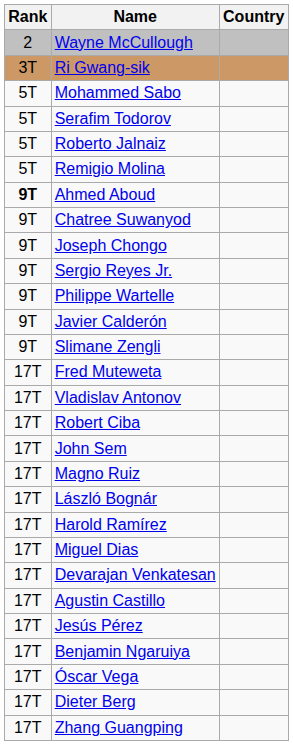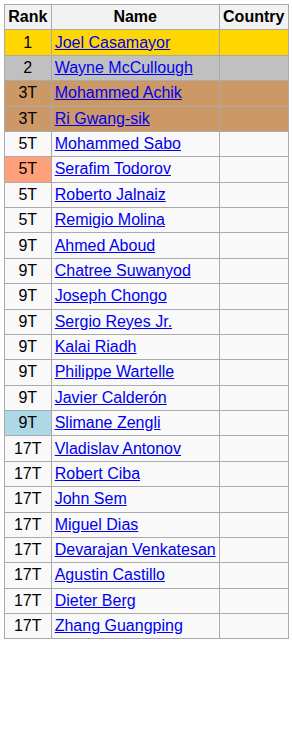 <table class="wikitable sortable" style="text-align:center">
 <tr>
 <th>Rank</th>
 <th>Name</th>
 <th>Country</th>
 </tr>
+<tr bgcolor=gold>
+<td>1</td>
+<td align="left"><a href='#'>Joel Casamayor</a></td>
+<td align="left"></td>
+</tr>
 <tr bgcolor=silver>
 <td>2</td>
 <td align="left"><a href='#'>Wayne McCullough</a></td>
+<td align="left"></td>
+</tr>
+<tr bgcolor=#CC9966>
+<td>3T</td>
+<td align="left"><a href='#'>Mohammed Achik</a></td>
 <td align="left"></td>
 </tr>
 <tr bgcolor=#CC9966>
 <td>3T</td>
 <td align="left"><a href='#'>Ri Gwang-sik</a></td>
 <td align="left"></td>
 </tr>
 <tr>
 <td>5T</td>
 <td align="left"><a href='#'>Mohammed Sabo</a></td>
 <td align="left"></td>
 </tr>
 <tr>
-<td>5T</td>
+<td style="background: lightsalmon;">5T</td>
 <td align="left"><a href='#'>Serafim Todorov</a></td>
 <td align="left"></td>
 </tr>
 <tr>
 <td>5T</td>
 <td align="left"><a href='#'>Roberto Jalnaiz</a></td>
 <td align="left"></td>
 </tr>
 <tr>
 <td>5T</td>
 <td align="left"><a href='#'>Remigio Molina</a></td>
 <td align="left"></td>
 </tr>
 <tr>
-<td><strong>9T</strong></td>
+<td>9T</td>
 <td align="left"><a href='#'>Ahmed Aboud</a></td>
 <td align="left"></td>
 </tr>
 <tr>
 <td>9T</td>
 <td align="left"><a href='#'>Chatree Suwanyod</a></td>
 <td align="left"></td>
 </tr>
 <tr>
 <td>9T</td>
 <td align="left"><a href='#'>Joseph Chongo</a></td>
 <td align="left"></td>
 </tr>
 <tr>
 <td>9T</td>
 <td align="left"><a href='#'>Sergio Reyes Jr.</a></td>
 <td align="left"></td>
 </tr>
 <tr>
 <td>9T</td>
+<td align="left"><a href='#'>Kalai Riadh</a></td>
+<td align="left"></td>
+</tr>
+<tr>
+<td>9T</td>
 <td align="left"><a href='#'>Philippe Wartelle</a></td>
 <td align="left"></td>
 </tr>
 <tr>
 <td>9T</td>
 <td align="left"><a href='#'>Javier Calderón</a></td>
 <td align="left"></td>
 </tr>
 <tr>
-<td>9T</td>
+<td style="background: lightblue;">9T</td>
 <td align="left"><a href='#'>Slimane Zengli</a></td>
-<td align="left"></td>
-</tr>
-<tr>
-<td>17T</td>
-<td align="left"><a href='#'>Fred Muteweta</a></td>
 <td align="left"></td>
 </tr>
 <tr>
 <td>17T</td>
 <td align="left"><a href='#'>Vladislav Antonov</a></td>
 <td align="left"></td>
 </tr>
 <tr>
 <td>17T</td>
 <td align="left"><a href='#'>Robert Ciba</a></td>
 <td align="left"></td>
 </tr>
 <tr>
 <td>17T</td>
 <td align="left"><a href='#'>John Sem</a></td>
 <td align="left"></td>
 </tr>
 <tr>
 <td>17T</td>
-<td align="left"><a href='#'>Magno Ruiz</a></td>
-<td align="left"></td>
-</tr>
-<tr>
-<td>17T</td>
-<td align="left"><a href='#'>László Bognár</a></td>
-<td align="left"></td>
-</tr>
-<tr>
-<td>17T</td>
-<td align="left"><a href='#'>Harold Ramírez</a></td>
-<td align="left"></td>
-</tr>
-<tr>
-<td>17T</td>
 <td align="left"><a href='#'>Miguel Dias</a></td>
 <td align="left"></td>
 </tr>
 <tr>
 <td>17T</td>
 <td align="left"><a href='#'>Devarajan Venkatesan</a></td>
 <td align="left"></td>
 </tr>
 <tr>
 <td>17T</td>
 <td align="left"><a href='#'>Agustin Castillo</a></td>
 <td align="left"></td>
 </tr>
 <tr>
 <td>17T</td>
-<td align="left"><a href='#'>Jesús Pérez</a></td>
-<td align="left"></td>
-</tr>
-<tr>
-<td>17T</td>
-<td align="left"><a href='#'>Benjamin Ngaruiya</a></td>
-<td align="left"></td>
-</tr>
-<tr>
-<td>17T</td>
-<td align="left"><a href='#'>Óscar Vega</a></td>
-<td align="left"></td>
-</tr>
-<tr>
-<td>17T</td>
 <td align="left"><a href='#'>Dieter Berg</a></td>
 <td align="left"></td>
 </tr>
 <tr>
 <td>17T</td>
 <td align="left"><a href='#'>Zhang Guangping</a></td>
 <td align="left"></td>
 </tr>
 </table>
